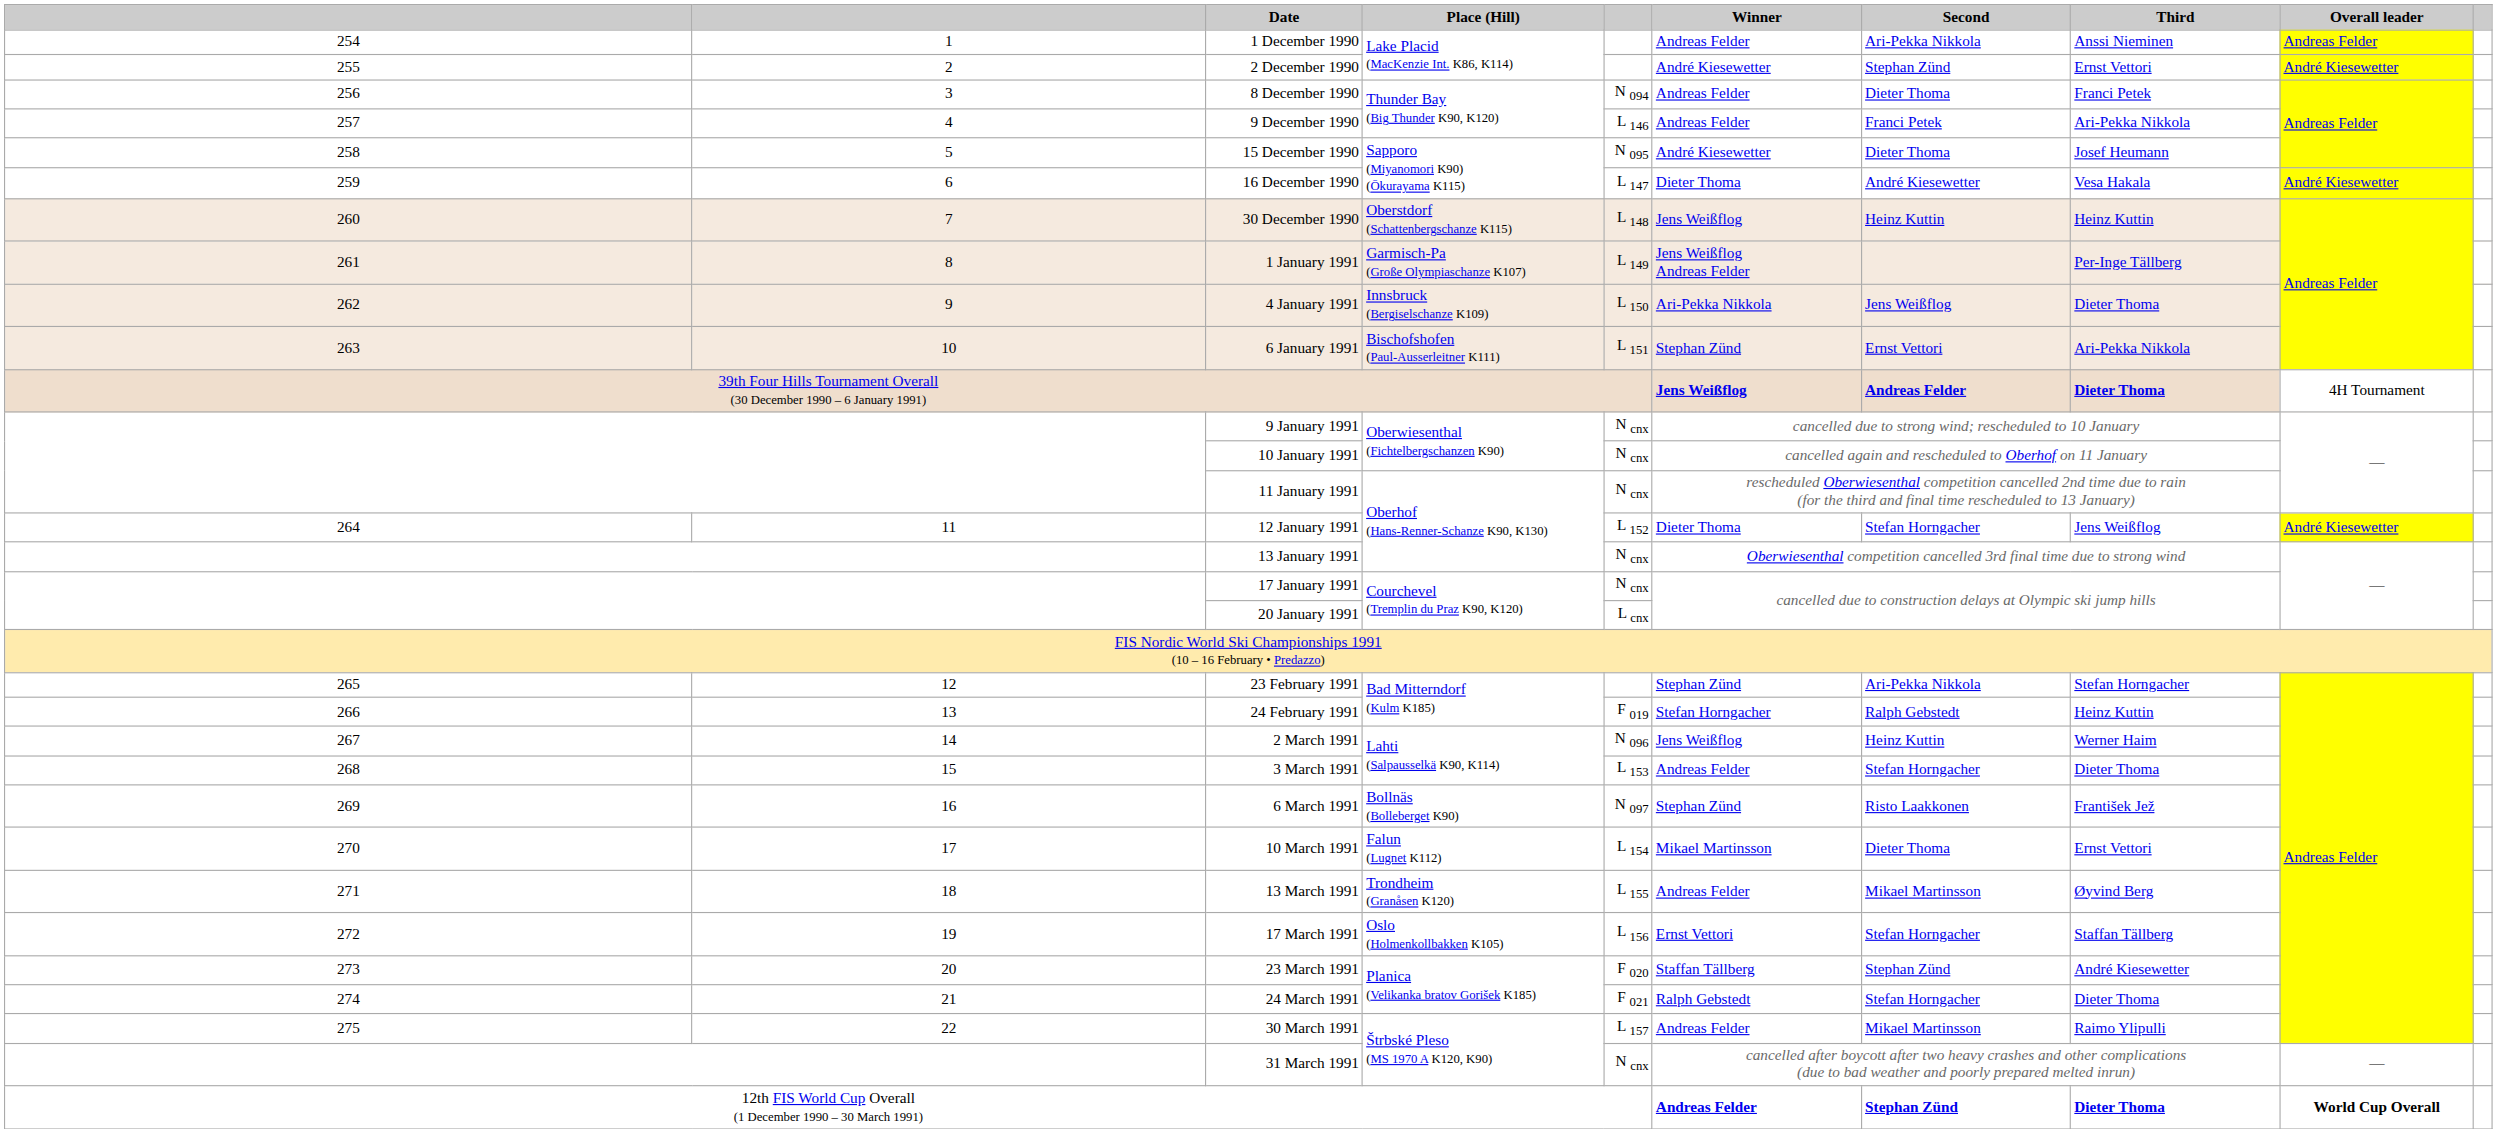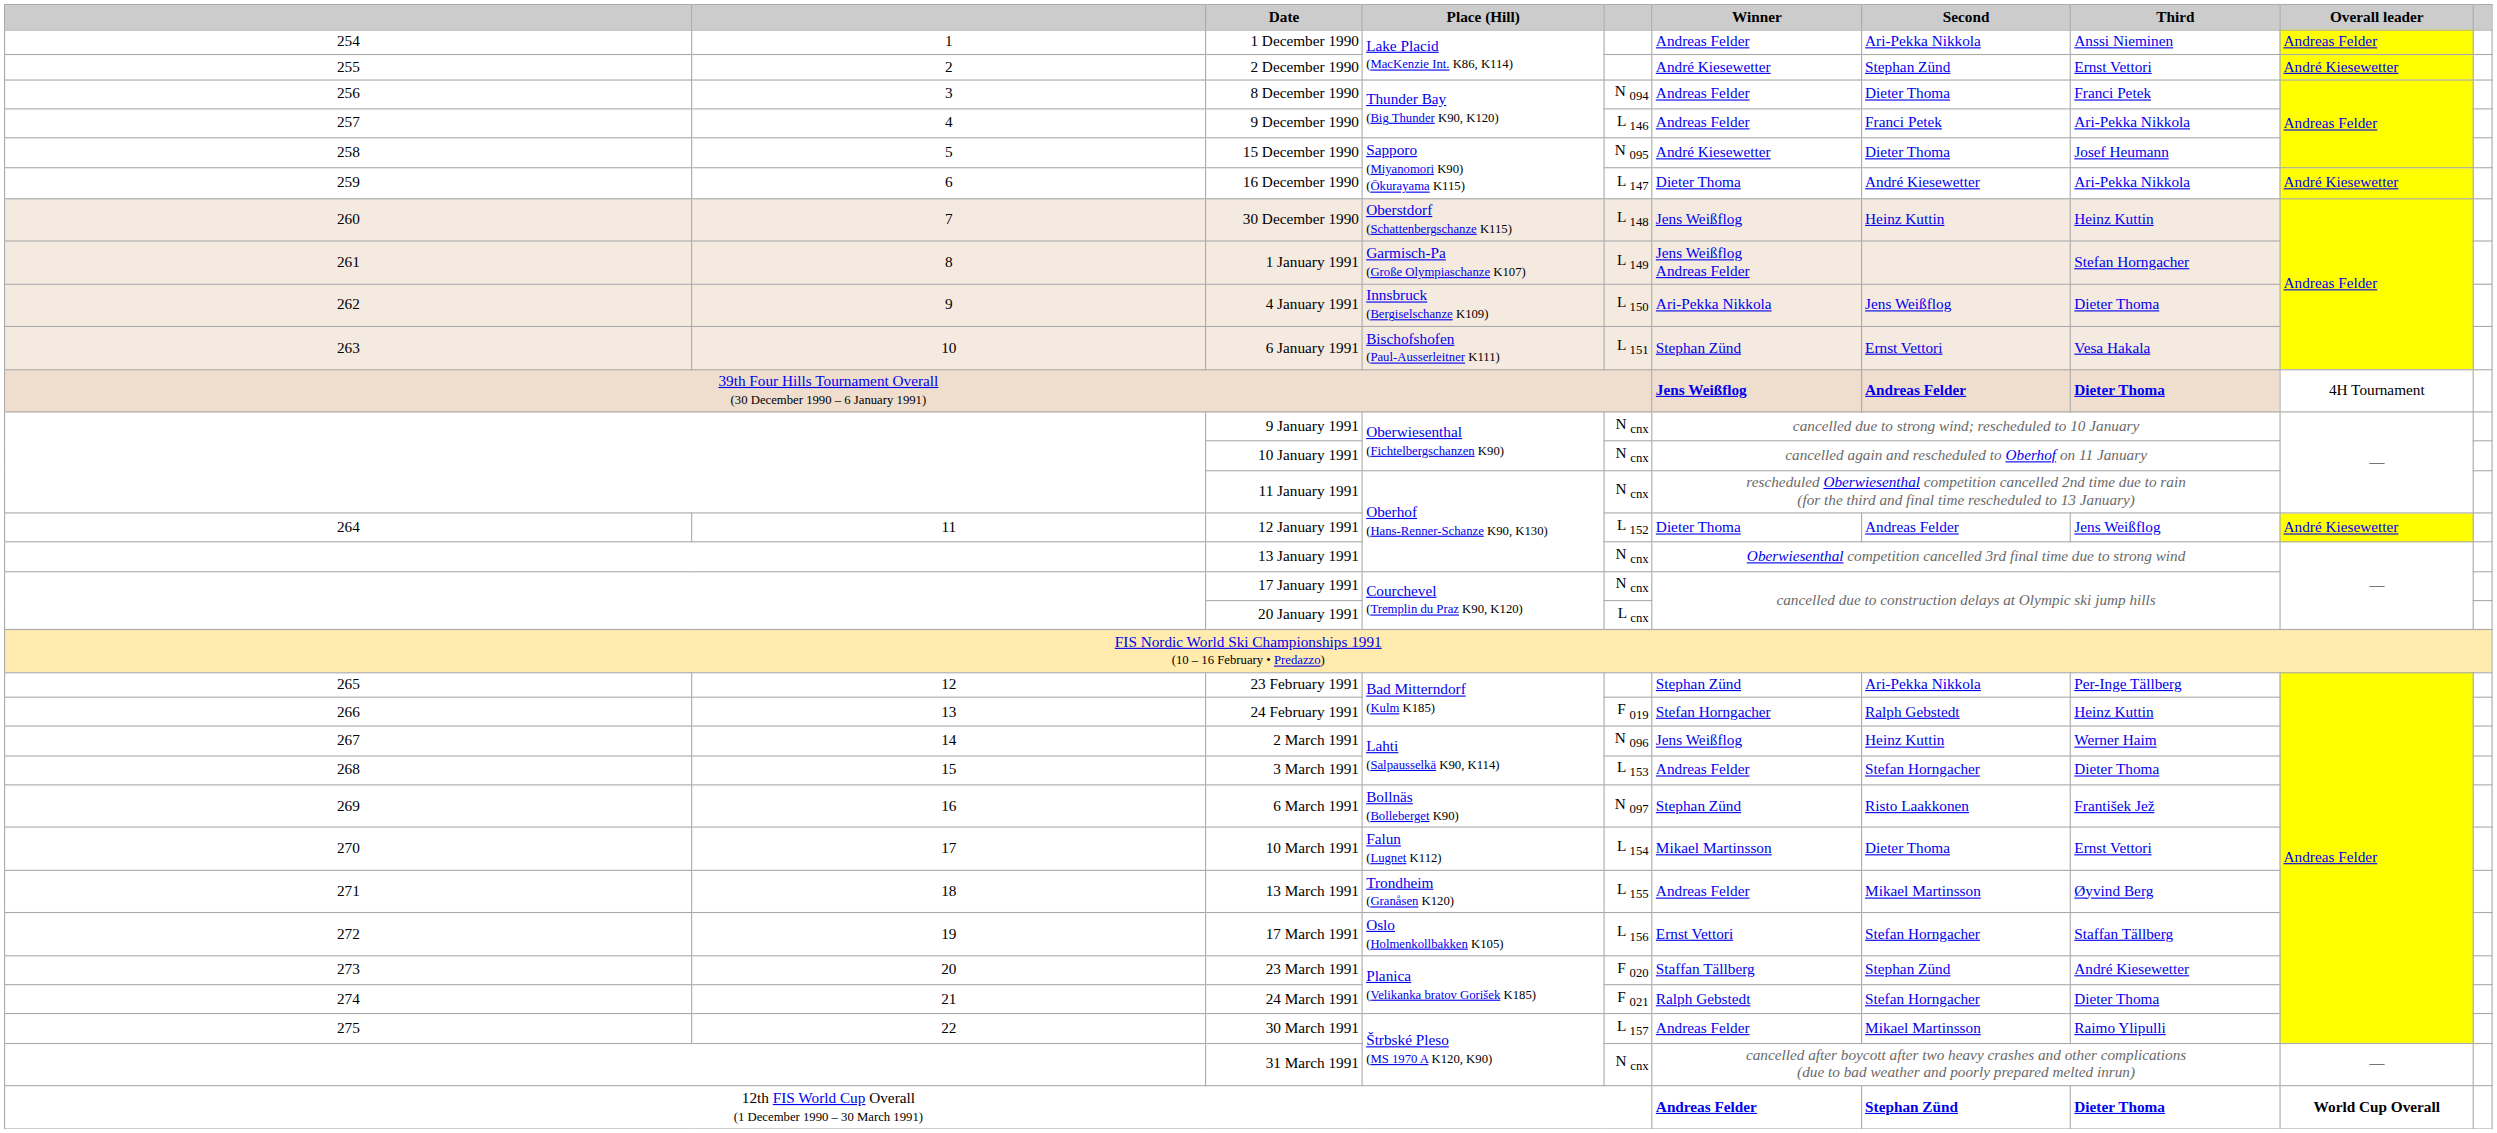 <table class="wikitable plainrowheaders" style="background:#fff; font-size:86%; width:113%; line-height:16px; border:gray solid 1px; border-collapse:collapse;">
 <tr>
 <th scope="col" style="background:#ccc; width=30 px;"></th>
 <th scope="col" style="background:#ccc; width=30 px;"></th>
 <th scope="col" style="background:#ccc; width:135px;">Date</th>
 <th scope="col" style="background:#ccc; width:211px;">Place (Hill)</th>
 <th scope="col" style="background:#ccc; width:37px;"></th>
 <th scope="col" style="background:#ccc; width:182px;">Winner</th>
 <th scope="col" style="background:#ccc; width:182px;">Second</th>
 <th scope="col" style="background:#ccc; width:182px;">Third</th>
 <th scope="col" style="background:#ccc; width:168px;">Overall leader</th>
 <th scope="col" style="background:#ccc; width:10px;"></th>
 </tr>
 <tr>
 <td align=center>254</td>
 <td align=center>1</td>
 <td align=right>1 December 1990</td>
 <td rowspan=2> <a href='#'>Lake Placid</a><br><small>(<a href='#'>MacKenzie Int.</a> K86, K114)</small></td>
 <td align=right></td>
 <td> <a href='#'>Andreas Felder</a></td>
 <td> <a href='#'>Ari-Pekka Nikkola</a></td>
 <td> <a href='#'>Anssi Nieminen</a></td>
 <td bgcolor=yellow> <a href='#'>Andreas Felder</a></td>
 <td></td>
 </tr>
 <tr>
 <td align=center>255</td>
 <td align=center>2</td>
 <td align=right>2 December 1990</td>
 <td align=right></td>
 <td> <a href='#'>André Kiesewetter</a></td>
 <td> <a href='#'>Stephan Zünd</a></td>
 <td> <a href='#'>Ernst Vettori</a></td>
 <td bgcolor=yellow> <a href='#'>André Kiesewetter</a></td>
 <td></td>
 </tr>
 <tr>
 <td align=center>256</td>
 <td align=center>3</td>
 <td align=right>8 December 1990</td>
 <td rowspan=2> <a href='#'>Thunder Bay</a><br><small>(<a href='#'>Big Thunder</a> K90, K120)</small></td>
 <td align=right>N <sub>094</sub></td>
 <td> <a href='#'>Andreas Felder</a></td>
 <td> <a href='#'>Dieter Thoma</a></td>
 <td> <a href='#'>Franci Petek</a></td>
 <td bgcolor=yellow rowspan=3> <a href='#'>Andreas Felder</a></td>
 <td></td>
 </tr>
 <tr>
 <td align=center>257</td>
 <td align=center>4</td>
 <td align=right>9 December 1990</td>
 <td align=right>L <sub>146</sub></td>
 <td> <a href='#'>Andreas Felder</a></td>
 <td> <a href='#'>Franci Petek</a></td>
 <td> <a href='#'>Ari-Pekka Nikkola</a></td>
 <td></td>
 </tr>
 <tr>
 <td align=center>258</td>
 <td align=center>5</td>
 <td align=right>15 December 1990</td>
 <td rowspan=2> <a href='#'>Sapporo</a><br><small>(<a href='#'>Miyanomori</a> K90)<br>(<a href='#'>Ōkurayama</a> K115)</small></td>
 <td align=right>N <sub>095</sub></td>
 <td> <a href='#'>André Kiesewetter</a></td>
 <td> <a href='#'>Dieter Thoma</a></td>
 <td> <a href='#'>Josef Heumann</a></td>
 <td></td>
 </tr>
 <tr>
 <td align=center>259</td>
 <td align=center>6</td>
 <td align=right>16 December 1990</td>
 <td align=right>L <sub>147</sub></td>
 <td> <a href='#'>Dieter Thoma</a></td>
 <td> <a href='#'>André Kiesewetter</a></td>
-<td> <a href='#'>Vesa Hakala</a></td>
+<td> <a href='#'>Ari-Pekka Nikkola</a></td>
 <td bgcolor=yellow> <a href='#'>André Kiesewetter</a></td>
 <td></td>
 </tr>
 <tr bgcolor=#F5EADF>
 <td align=center>260</td>
 <td align=center>7</td>
 <td align=right>30 December 1990</td>
 <td> <a href='#'>Oberstdorf</a><br><small>(<a href='#'>Schattenbergschanze</a> K115)</small></td>
 <td align=right>L <sub>148</sub></td>
 <td> <a href='#'>Jens Weißflog</a></td>
 <td> <a href='#'>Heinz Kuttin</a></td>
 <td> <a href='#'>Heinz Kuttin</a></td>
 <td bgcolor=yellow rowspan=4> <a href='#'>Andreas Felder</a></td>
 <td bgcolor=white></td>
 </tr>
 <tr bgcolor=#F5EADF>
 <td align=center>261</td>
 <td align=center>8</td>
 <td align=right>1 January 1991</td>
 <td> <a href='#'>Garmisch-Pa</a><br><small>(<a href='#'>Große Olympiaschanze</a> K107)</small></td>
 <td align=right>L <sub>149</sub></td>
 <td> <a href='#'>Jens Weißflog</a><br>  <a href='#'>Andreas Felder</a></td>
 <td></td>
-<td> <a href='#'>Per-Inge Tällberg</a></td>
+<td> <a href='#'>Stefan Horngacher</a></td>
 <td bgcolor=white></td>
 </tr>
 <tr bgcolor=#F5EADF>
 <td align=center>262</td>
 <td align=center>9</td>
 <td align=right>4 January 1991</td>
 <td> <a href='#'>Innsbruck</a><br><small>(<a href='#'>Bergiselschanze</a> K109)</small></td>
 <td align=right>L <sub>150</sub></td>
 <td> <a href='#'>Ari-Pekka Nikkola</a></td>
 <td> <a href='#'>Jens Weißflog</a></td>
 <td> <a href='#'>Dieter Thoma</a></td>
 <td bgcolor=white></td>
 </tr>
 <tr bgcolor=#F5EADF>
 <td align=center>263</td>
 <td align=center>10</td>
 <td align=right>6 January 1991</td>
 <td> <a href='#'>Bischofshofen</a><br><small>(<a href='#'>Paul-Ausserleitner</a> K111)</small></td>
 <td align=right>L <sub>151</sub></td>
 <td> <a href='#'>Stephan Zünd</a></td>
 <td> <a href='#'>Ernst Vettori</a></td>
-<td> <a href='#'>Ari-Pekka Nikkola</a></td>
+<td> <a href='#'>Vesa Hakala</a></td>
 <td bgcolor=white></td>
 </tr>
 <tr bgcolor=#EFDECD>
 <td colspan=5 align=center><a href='#'>39th Four Hills Tournament Overall</a><br><small>(30 December 1990 – 6 January 1991)</small></td>
 <td> <strong><a href='#'>Jens Weißflog</a></strong></td>
 <td> <strong><a href='#'>Andreas Felder</a></strong></td>
 <td> <strong><a href='#'>Dieter Thoma</a></strong></td>
 <td bgcolor=white align=center>4H Tournament</td>
 <td bgcolor=white></td>
 </tr>
 <tr>
 <td colspan=2 rowspan=3></td>
 <td align=right>9 January 1991</td>
 <td rowspan=2> <a href='#'>Oberwiesenthal</a><br><small>(<a href='#'>Fichtelbergschanzen</a> K90)</small></td>
 <td align=right>N <sub>cnx</sub></td>
 <td colspan=3 align=center style=color:#696969><em>cancelled due to strong wind; rescheduled to 10 January</em></td>
 <td rowspan=3 bgcolor=white align=center>—</td>
 <td bgcolor=white></td>
 </tr>
 <tr>
 <td align=right>10 January 1991</td>
 <td align=right>N <sub>cnx</sub></td>
 <td colspan=3 align=center style=color:#696969><em>cancelled again and rescheduled to <a href='#'>Oberhof</a> on 11 January</em></td>
 <td bgcolor=white></td>
 </tr>
 <tr>
 <td align=right>11 January 1991</td>
 <td rowspan=3> <a href='#'>Oberhof</a><br><small>(<a href='#'>Hans-Renner-Schanze</a> K90, K130)</small></td>
 <td align=right>N <sub>cnx</sub></td>
 <td colspan=3 align=center style=color:#696969><em>rescheduled <a href='#'>Oberwiesenthal</a> competition cancelled 2nd time due to rain<br>(for the third and final time rescheduled to 13 January)</em></td>
 <td bgcolor=white></td>
 </tr>
 <tr>
 <td align=center>264</td>
 <td align=center>11</td>
 <td align=right>12 January 1991</td>
 <td align=right>L <sub>152</sub></td>
 <td> <a href='#'>Dieter Thoma</a></td>
-<td> <a href='#'>Stefan Horngacher</a></td>
+<td> <a href='#'>Andreas Felder</a></td>
 <td> <a href='#'>Jens Weißflog</a></td>
 <td bgcolor=yellow> <a href='#'>André Kiesewetter</a></td>
 <td></td>
 </tr>
 <tr>
 <td colspan=2></td>
 <td align=right>13 January 1991</td>
 <td align=right>N <sub>cnx</sub></td>
 <td colspan=3 align=center style=color:#696969><em><a href='#'>Oberwiesenthal</a> competition cancelled 3rd final time due to strong wind</em></td>
 <td bgcolor=white rowspan=3 align=center>—</td>
 <td bgcolor=white></td>
 </tr>
 <tr>
 <td rowspan=2 colspan=2></td>
 <td align=right>17 January 1991</td>
 <td rowspan=2> <a href='#'>Courchevel</a><br><small>(<a href='#'>Tremplin du Praz</a> K90, K120)</small></td>
 <td align=right>N <sub>cnx</sub></td>
 <td rowspan=2 colspan=3 align=center style=color:#696969><em>cancelled due to construction delays at Olympic ski jump hills</em></td>
 <td bgcolor=white></td>
 </tr>
 <tr>
 <td align=right>20 January 1991</td>
 <td align=right>L <sub>cnx</sub></td>
 <td bgcolor=white></td>
 </tr>
 <tr style="background:#FFEBAD">
 <td colspan=10 align=center><a href='#'>FIS Nordic World Ski Championships 1991</a> <br><small>(10 – 16 February •  <a href='#'>Predazzo</a>)</small></td>
 </tr>
 <tr>
 <td align=center>265</td>
 <td align=center>12</td>
 <td align=right>23 February 1991</td>
 <td rowspan=2> <a href='#'>Bad Mitterndorf</a><br><small>(<a href='#'>Kulm</a> K185)</small></td>
 <td align=right></td>
 <td> <a href='#'>Stephan Zünd</a></td>
 <td> <a href='#'>Ari-Pekka Nikkola</a></td>
-<td> <a href='#'>Stefan Horngacher</a></td>
+<td> <a href='#'>Per-Inge Tällberg</a></td>
 <td bgcolor=yellow rowspan=11> <a href='#'>Andreas Felder</a></td>
 <td></td>
 </tr>
 <tr>
 <td align=center>266</td>
 <td align=center>13</td>
 <td align=right>24 February 1991</td>
 <td align=right>F <sub>019</sub></td>
 <td> <a href='#'>Stefan Horngacher</a></td>
 <td> <a href='#'>Ralph Gebstedt</a></td>
 <td> <a href='#'>Heinz Kuttin</a></td>
 <td></td>
 </tr>
 <tr>
 <td align=center>267</td>
 <td align=center>14</td>
 <td align=right>2 March 1991</td>
 <td rowspan=2> <a href='#'>Lahti</a><br><small>(<a href='#'>Salpausselkä</a> K90, K114)</small></td>
 <td align=right>N <sub>096</sub></td>
 <td> <a href='#'>Jens Weißflog</a></td>
 <td> <a href='#'>Heinz Kuttin</a></td>
 <td> <a href='#'>Werner Haim</a></td>
 <td></td>
 </tr>
 <tr>
 <td align=center>268</td>
 <td align=center>15</td>
 <td align=right>3 March 1991</td>
 <td align=right>L <sub>153</sub></td>
 <td> <a href='#'>Andreas Felder</a></td>
 <td> <a href='#'>Stefan Horngacher</a></td>
 <td> <a href='#'>Dieter Thoma</a></td>
 <td></td>
 </tr>
 <tr>
 <td align=center>269</td>
 <td align=center>16</td>
 <td align=right>6 March 1991</td>
 <td> <a href='#'>Bollnäs</a><br><small>(<a href='#'>Bolleberget</a> K90)</small></td>
 <td align=right>N <sub>097</sub></td>
 <td> <a href='#'>Stephan Zünd</a></td>
 <td> <a href='#'>Risto Laakkonen</a></td>
 <td> <a href='#'>František Jež</a></td>
 <td></td>
 </tr>
 <tr>
 <td align=center>270</td>
 <td align=center>17</td>
 <td align=right>10 March 1991</td>
 <td> <a href='#'>Falun</a><br><small>(<a href='#'>Lugnet</a> K112)</small></td>
 <td align=right>L <sub>154</sub></td>
 <td> <a href='#'>Mikael Martinsson</a></td>
 <td> <a href='#'>Dieter Thoma</a></td>
 <td> <a href='#'>Ernst Vettori</a></td>
 <td></td>
 </tr>
 <tr>
 <td align=center>271</td>
 <td align=center>18</td>
 <td align=right>13 March 1991</td>
 <td> <a href='#'>Trondheim</a><br><small>(<a href='#'>Granåsen</a> K120)</small></td>
 <td align=right>L <sub>155</sub></td>
 <td> <a href='#'>Andreas Felder</a></td>
 <td> <a href='#'>Mikael Martinsson</a></td>
 <td> <a href='#'>Øyvind Berg</a></td>
 <td></td>
 </tr>
 <tr>
 <td align=center>272</td>
 <td align=center>19</td>
 <td align=right>17 March 1991</td>
 <td> <a href='#'>Oslo</a><br><small>(<a href='#'>Holmenkollbakken</a> K105)</small></td>
 <td align=right>L <sub>156</sub></td>
 <td> <a href='#'>Ernst Vettori</a></td>
 <td> <a href='#'>Stefan Horngacher</a></td>
 <td> <a href='#'>Staffan Tällberg</a></td>
 <td></td>
 </tr>
 <tr>
 <td align=center>273</td>
 <td align=center>20</td>
 <td align=right>23 March 1991</td>
 <td rowspan=2> <a href='#'>Planica</a><br><small>(<a href='#'>Velikanka bratov Gorišek</a> K185)</small></td>
 <td align=right>F <sub>020</sub></td>
 <td> <a href='#'>Staffan Tällberg</a></td>
 <td> <a href='#'>Stephan Zünd</a></td>
 <td> <a href='#'>André Kiesewetter</a></td>
 <td></td>
 </tr>
 <tr>
 <td align=center>274</td>
 <td align=center>21</td>
 <td align=right>24 March 1991</td>
 <td align=right>F <sub>021</sub></td>
 <td> <a href='#'>Ralph Gebstedt</a></td>
 <td> <a href='#'>Stefan Horngacher</a></td>
 <td> <a href='#'>Dieter Thoma</a></td>
 <td></td>
 </tr>
 <tr>
 <td align=center>275</td>
 <td align=center>22</td>
 <td align=right>30 March 1991</td>
 <td rowspan=2> <a href='#'>Štrbské Pleso</a><br><small>(<a href='#'>MS 1970 A</a> K120, K90)</small></td>
 <td align=right>L <sub>157</sub></td>
 <td> <a href='#'>Andreas Felder</a></td>
 <td> <a href='#'>Mikael Martinsson</a></td>
 <td> <a href='#'>Raimo Ylipulli</a></td>
 <td></td>
 </tr>
 <tr>
 <td colspan=2></td>
 <td align=right>31 March 1991</td>
 <td align=right>N <sub>cnx</sub></td>
 <td colspan=3 align=center style=color:#696969><em>cancelled after boycott after two heavy crashes and other complications<br>(due to bad weather and poorly prepared melted inrun)</em></td>
 <td bgcolor=white align=center>—</td>
 <td bgcolor=white></td>
 </tr>
 <tr>
 <td colspan="5" align="center">12th <a href='#'>FIS World Cup</a> Overall<br><small>(1 December 1990 – 30 March 1991)</small></td>
 <td> <strong><a href='#'>Andreas Felder</a></strong></td>
 <td> <strong><a href='#'>Stephan Zünd</a></strong></td>
 <td> <strong><a href='#'>Dieter Thoma</a></strong></td>
 <td align=center><strong>World Cup Overall</strong></td>
 <td></td>
 </tr>
 </table>
